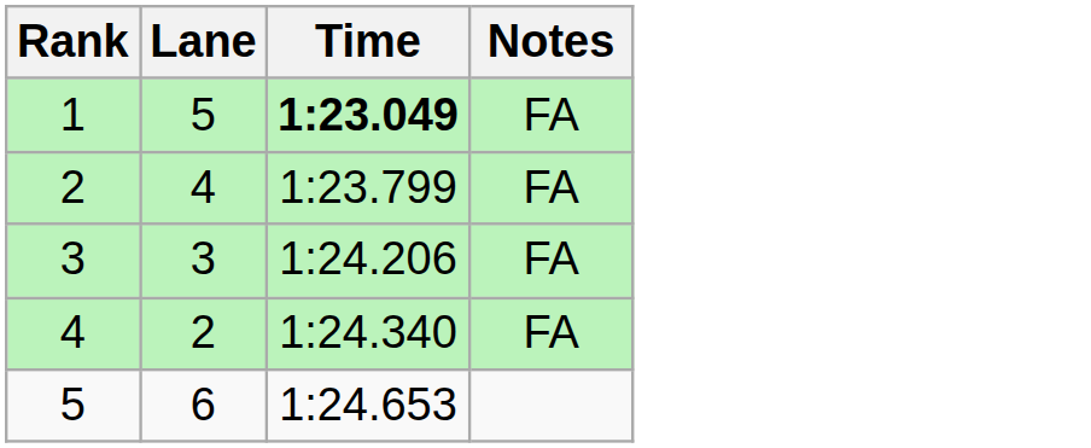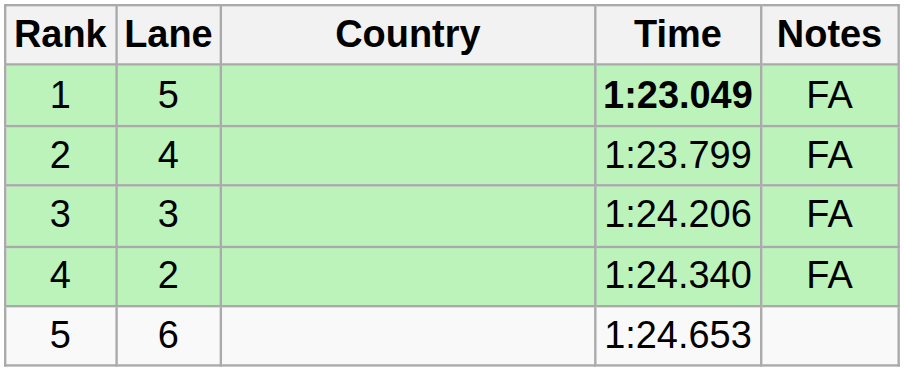 <table class="wikitable" style="text-align:center;">
 <tr>
 <th width=30>Rank</th>
 <th width=30>Lane</th>
+<th width=150>Country</th>
 <th width=30>Time</th>
 <th width=50>Notes</th>
 </tr>
 <tr bgcolor=bbf3bb>
 <td>1</td>
 <td>5</td>
+<td align=left></td>
 <td><strong>1:23.049</strong></td>
 <td>FA</td>
 </tr>
 <tr bgcolor=bbf3bb>
 <td>2</td>
 <td>4</td>
+<td align=left></td>
 <td>1:23.799</td>
 <td>FA</td>
 </tr>
 <tr bgcolor=bbf3bb>
 <td>3</td>
 <td>3</td>
+<td align=left></td>
 <td>1:24.206</td>
 <td>FA</td>
 </tr>
 <tr bgcolor=bbf3bb>
 <td>4</td>
 <td>2</td>
+<td align=left></td>
 <td>1:24.340</td>
 <td>FA</td>
 </tr>
 <tr>
 <td>5</td>
 <td>6</td>
+<td align=left></td>
 <td>1:24.653</td>
 <td></td>
 </tr>
 </table>
